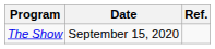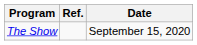 <table class="wikitable">
 <tr>
 <th>Program</th>
+<th>Ref.</th>
 <th>Date</th>
-<th>Ref.</th>
 </tr>
 <tr>
 <td><em><a href='#'>The Show</a></em></td>
+<td></td>
 <td>September 15, 2020</td>
-<td></td>
 </tr>
 </table>
